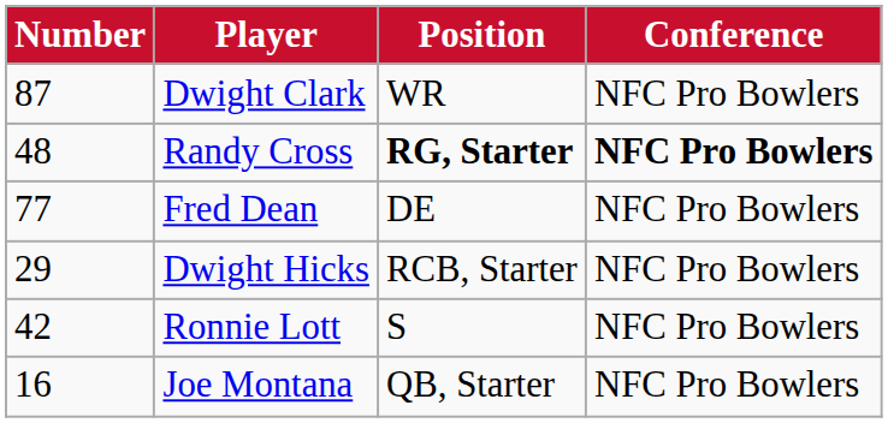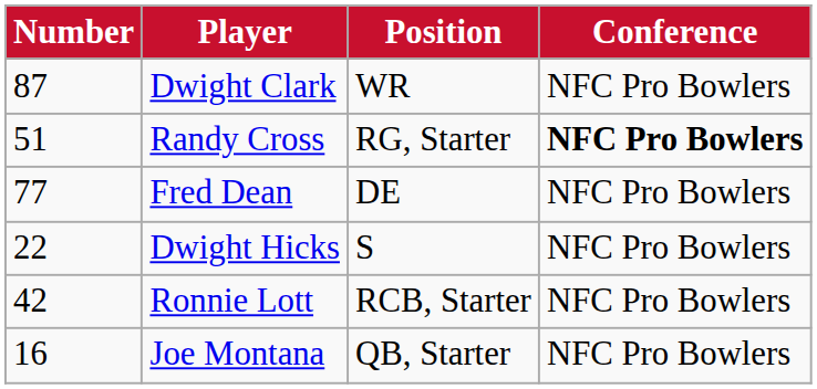 <table class="wikitable">
 <tr>
 <th style="color:#FFFFFF; background:#C8102E;">Number</th>
 <th style="color:#FFFFFF; background:#C8102E;">Player</th>
 <th style="color:#FFFFFF; background:#C8102E;">Position</th>
 <th style="color:#FFFFFF; background:#C8102E;">Conference</th>
 </tr>
 <tr>
 <td>87</td>
 <td><a href='#'>Dwight Clark</a></td>
 <td>WR</td>
 <td>NFC Pro Bowlers</td>
 </tr>
 <tr>
-<td>48</td>
+<td>51</td>
 <td><a href='#'>Randy Cross</a></td>
-<td><strong>RG, Starter</strong></td>
+<td>RG, Starter</td>
 <td><strong>NFC Pro Bowlers</strong></td>
 </tr>
 <tr>
 <td>77</td>
 <td><a href='#'>Fred Dean</a></td>
 <td>DE</td>
 <td>NFC Pro Bowlers</td>
 </tr>
 <tr>
-<td>29</td>
+<td>22</td>
 <td><a href='#'>Dwight Hicks</a></td>
-<td>RCB, Starter</td>
+<td>S</td>
 <td>NFC Pro Bowlers</td>
 </tr>
 <tr>
 <td>42</td>
 <td><a href='#'>Ronnie Lott</a></td>
-<td>S</td>
+<td>RCB, Starter</td>
 <td>NFC Pro Bowlers</td>
 </tr>
 <tr>
 <td>16</td>
 <td><a href='#'>Joe Montana</a></td>
 <td>QB, Starter</td>
 <td>NFC Pro Bowlers</td>
 </tr>
 </table>
